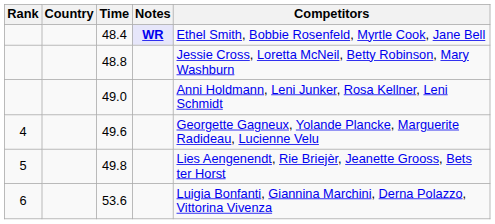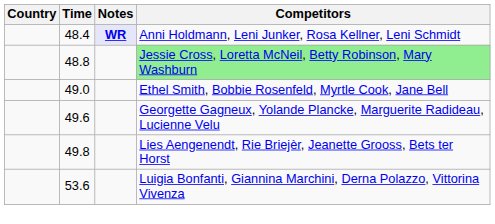 <table class="wikitable sortable" style="text-align:center">
 <tr>
-<th>Rank</th>
 <th>Country</th>
 <th>Time</th>
 <th>Notes</th>
 <th>Competitors</th>
 </tr>
 <tr>
-<td></td>
 <td align=left></td>
 <td>48.4</td>
 <td style="background: lavender;"><strong><a href='#'>WR</a></strong></td>
+<td align=left><a href='#'>Anni Holdmann</a>, <a href='#'>Leni Junker</a>, <a href='#'>Rosa Kellner</a>, <a href='#'>Leni Schmidt</a></td>
+</tr>
+<tr>
+<td align=left></td>
+<td>48.8</td>
+<td></td>
+<td align=left style="background: lightgreen;"><a href='#'>Jessie Cross</a>, <a href='#'>Loretta McNeil</a>, <a href='#'>Betty Robinson</a>, <a href='#'>Mary Washburn</a></td>
+</tr>
+<tr>
+<td align=left></td>
+<td>49.0</td>
+<td></td>
 <td align=left><a href='#'>Ethel Smith</a>, <a href='#'>Bobbie Rosenfeld</a>, <a href='#'>Myrtle Cook</a>, <a href='#'>Jane Bell</a></td>
 </tr>
 <tr>
-<td></td>
-<td align=left></td>
-<td>48.8</td>
-<td></td>
-<td align=left><a href='#'>Jessie Cross</a>, <a href='#'>Loretta McNeil</a>, <a href='#'>Betty Robinson</a>, <a href='#'>Mary Washburn</a></td>
-</tr>
-<tr>
-<td></td>
-<td align=left></td>
-<td>49.0</td>
-<td></td>
-<td align=left><a href='#'>Anni Holdmann</a>, <a href='#'>Leni Junker</a>, <a href='#'>Rosa Kellner</a>, <a href='#'>Leni Schmidt</a></td>
-</tr>
-<tr>
-<td>4</td>
 <td align=left></td>
 <td>49.6</td>
 <td></td>
 <td align=left><a href='#'>Georgette Gagneux</a>, <a href='#'>Yolande Plancke</a>, <a href='#'>Marguerite Radideau</a>, <a href='#'>Lucienne Velu</a></td>
 </tr>
 <tr>
-<td>5</td>
 <td align=left></td>
 <td>49.8</td>
 <td></td>
 <td align=left><a href='#'>Lies Aengenendt</a>, <a href='#'>Rie Briejèr</a>, <a href='#'>Jeanette Grooss</a>, <a href='#'>Bets ter Horst</a></td>
 </tr>
 <tr>
-<td>6</td>
 <td align=left></td>
 <td>53.6</td>
 <td></td>
 <td align=left><a href='#'>Luigia Bonfanti</a>, <a href='#'>Giannina Marchini</a>, <a href='#'>Derna Polazzo</a>, <a href='#'>Vittorina Vivenza</a></td>
 </tr>
 </table>
